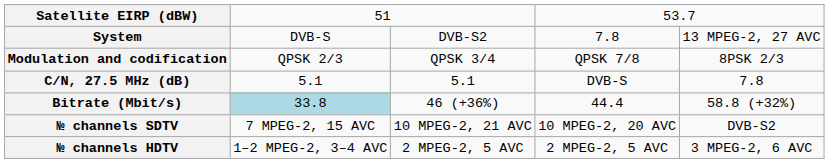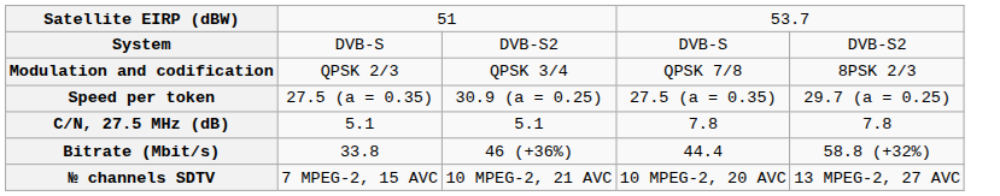 <table class="wikitable" style="text-align:center;">
 <tr>
 <th>Satellite EIRP (dBW)</th>
 <td colspan="2">51</td>
 <td colspan="2">53.7</td>
 </tr>
 <tr>
 <th>System</th>
 <td>DVB-S</td>
 <td>DVB-S2</td>
-<td>7.8</td>
-<td>13 MPEG-2, 27 AVC</td>
+<td>DVB-S</td>
+<td>DVB-S2</td>
 </tr>
 <tr>
 <th>Modulation and codification</th>
 <td>QPSK 2/3</td>
 <td>QPSK 3/4</td>
 <td>QPSK 7/8</td>
 <td>8PSK 2/3</td>
 </tr>
 <tr>
+<th>Speed per token</th>
+<td>27.5 (a = 0.35)</td>
+<td>30.9 (a = 0.25)</td>
+<td>27.5 (a = 0.35)</td>
+<td>29.7 (a = 0.25)</td>
+</tr>
+<tr>
 <th>C/N, 27.5 MHz (dB)</th>
 <td>5.1</td>
 <td>5.1</td>
-<td>DVB-S</td>
+<td>7.8</td>
 <td>7.8</td>
 </tr>
 <tr>
 <th>Bitrate (Mbit/s)</th>
-<td style="background: lightblue;">33.8</td>
+<td>33.8</td>
 <td>46 (+36%)</td>
 <td>44.4</td>
 <td>58.8 (+32%)</td>
 </tr>
 <tr>
 <th>№ channels SDTV</th>
 <td>7 MPEG-2, 15 AVC</td>
 <td>10 MPEG-2, 21 AVC</td>
 <td>10 MPEG-2, 20 AVC</td>
-<td>DVB-S2</td>
-</tr>
-<tr>
-<th>№ channels HDTV</th>
-<td>1–2 MPEG-2, 3–4 AVC</td>
-<td>2 MPEG-2, 5 AVC</td>
-<td>2 MPEG-2, 5 AVC</td>
-<td>3 MPEG-2, 6 AVC</td>
+<td>13 MPEG-2, 27 AVC</td>
 </tr>
 </table>
